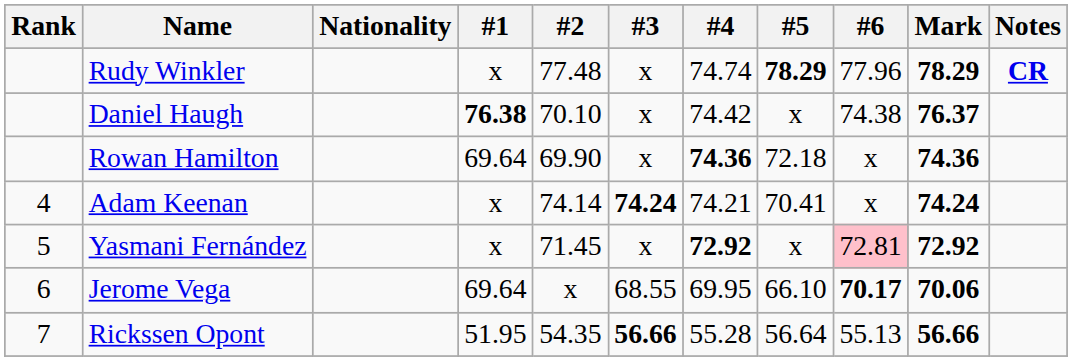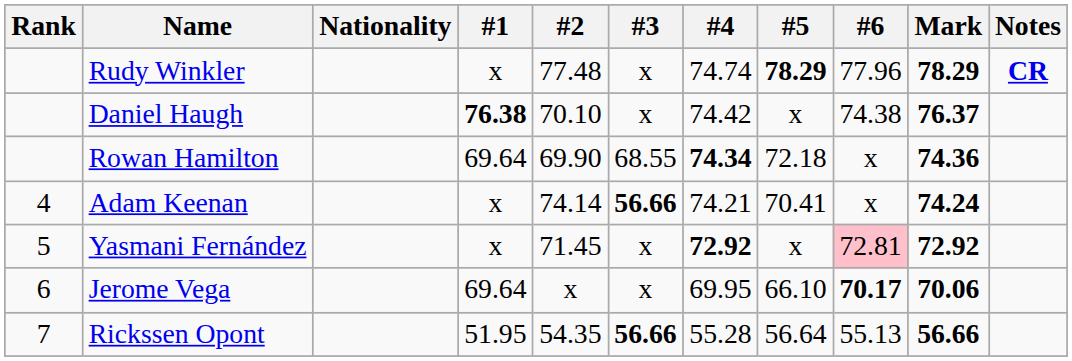 <table class="wikitable sortable" style="text-align:center">
 <tr>
 <th>Rank</th>
 <th>Name</th>
 <th>Nationality</th>
 <th>#1</th>
 <th>#2</th>
 <th>#3</th>
 <th>#4</th>
 <th>#5</th>
 <th>#6</th>
 <th>Mark</th>
 <th>Notes</th>
 </tr>
 <tr>
 <td></td>
 <td align=left><a href='#'>Rudy Winkler</a></td>
 <td align=left></td>
 <td>x</td>
 <td>77.48</td>
 <td>x</td>
 <td>74.74</td>
 <td><strong>78.29</strong></td>
 <td>77.96</td>
 <td><strong>78.29</strong></td>
 <td><strong><a href='#'>CR</a></strong></td>
 </tr>
 <tr>
 <td></td>
 <td align=left><a href='#'>Daniel Haugh</a></td>
 <td align=left></td>
 <td><strong>76.38</strong></td>
 <td>70.10</td>
 <td>x</td>
 <td>74.42</td>
 <td>x</td>
 <td>74.38</td>
 <td><strong>76.37</strong></td>
 <td></td>
 </tr>
 <tr>
 <td></td>
 <td align=left><a href='#'>Rowan Hamilton</a></td>
 <td align=left></td>
 <td>69.64</td>
 <td>69.90</td>
-<td>x</td>
-<td><strong>74.36</strong></td>
+<td>68.55</td>
+<td><strong>74.34</strong></td>
 <td>72.18</td>
 <td>x</td>
 <td><strong>74.36</strong></td>
 <td></td>
 </tr>
 <tr>
 <td>4</td>
 <td align=left><a href='#'>Adam Keenan</a></td>
 <td align=left></td>
 <td>x</td>
 <td>74.14</td>
-<td><strong>74.24</strong></td>
+<td><strong>56.66</strong></td>
 <td>74.21</td>
 <td>70.41</td>
 <td>x</td>
 <td><strong>74.24</strong></td>
 <td></td>
 </tr>
 <tr>
 <td>5</td>
 <td align=left><a href='#'>Yasmani Fernández</a></td>
 <td align=left></td>
 <td>x</td>
 <td>71.45</td>
 <td>x</td>
 <td><strong>72.92</strong></td>
 <td>x</td>
 <td style="background: pink;">72.81</td>
 <td><strong>72.92</strong></td>
 <td></td>
 </tr>
 <tr>
 <td>6</td>
 <td align=left><a href='#'>Jerome Vega</a></td>
 <td align=left></td>
 <td>69.64</td>
 <td>x</td>
-<td>68.55</td>
+<td>x</td>
 <td>69.95</td>
 <td>66.10</td>
 <td><strong>70.17</strong></td>
 <td><strong>70.06</strong></td>
 <td></td>
 </tr>
 <tr>
 <td>7</td>
 <td align=left><a href='#'>Rickssen Opont</a></td>
 <td align=left></td>
 <td>51.95</td>
 <td>54.35</td>
 <td><strong>56.66</strong></td>
 <td>55.28</td>
 <td>56.64</td>
 <td>55.13</td>
 <td><strong>56.66</strong></td>
 <td></td>
 </tr>
 </table>
